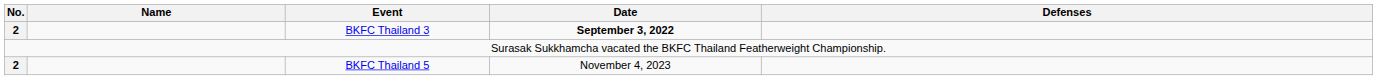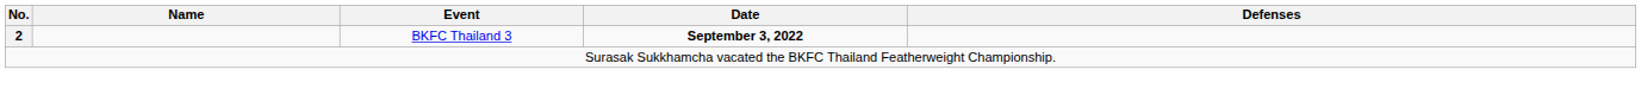 <table class="wikitable" width=100%>
 <tr>
 <th width=1%>No.</th>
 <th width=19%>Name</th>
 <th width=15%>Event</th>
 <th width=20%>Date</th>
 <th width=45%>Defenses</th>
 </tr>
 <tr>
 <th>2</th>
 <td align=left> <br></td>
 <td align=center><a href='#'>BKFC Thailand 3</a><br></td>
 <td align=center><strong>September 3, 2022</strong></td>
 <td></td>
 </tr>
 <tr>
 <td colspan=5 align=center>Surasak Sukkhamcha vacated the BKFC Thailand Featherweight Championship.</td>
 </tr>
-<tr>
-<th>2</th>
-<td align=left> <br></td>
-<td align=center><a href='#'>BKFC Thailand 5</a><br></td>
-<td align=center>November 4, 2023</td>
-<td></td>
-</tr>
 </table>
